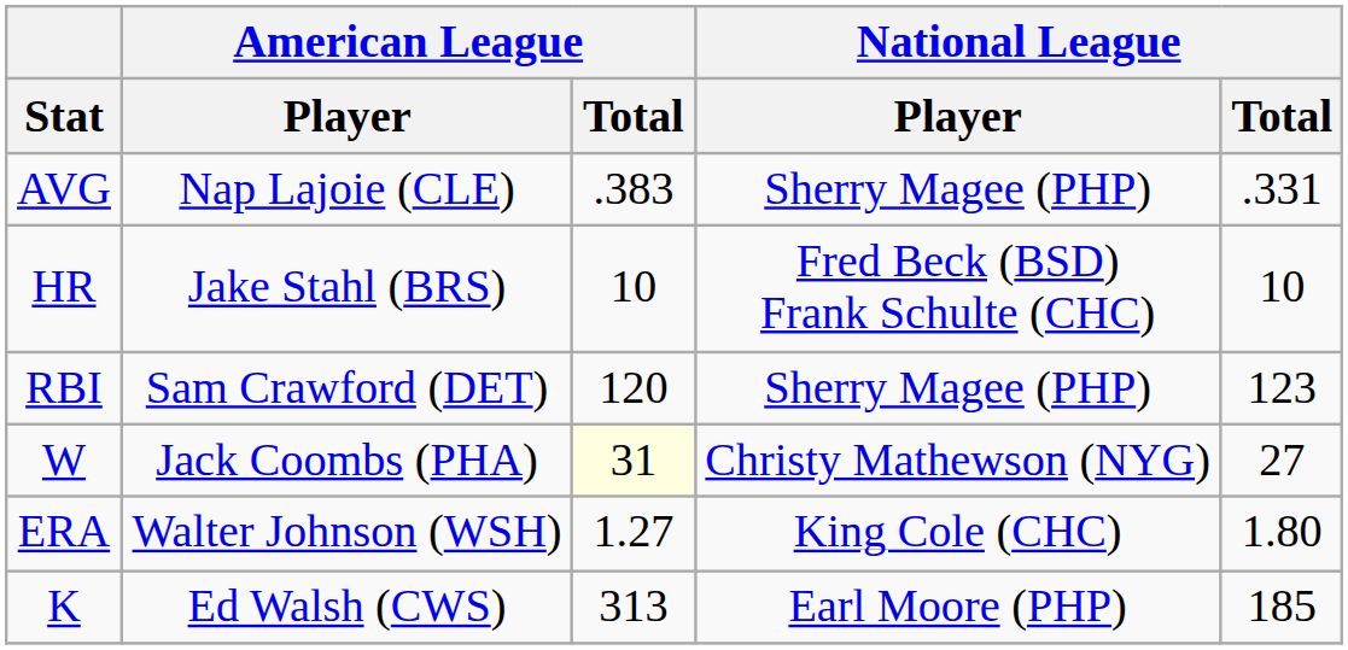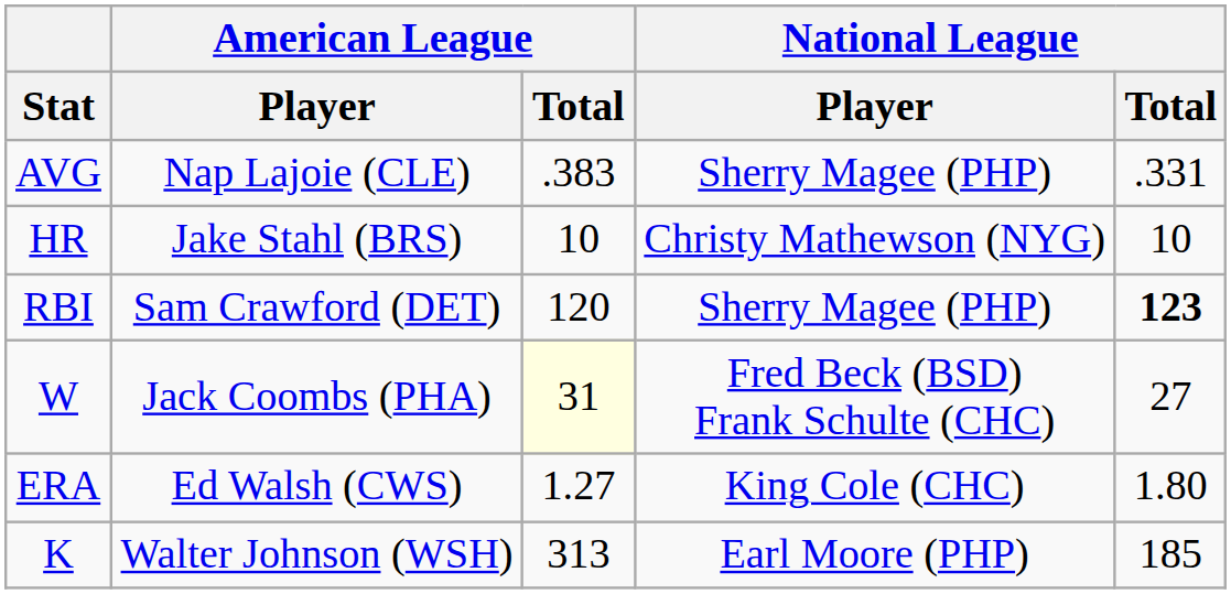 <table class="wikitable" style="text-align:center;">
 <tr>
 <th></th>
 <th colspan=2><a href='#'>American League</a></th>
 <th colspan=2><a href='#'>National League</a></th>
 </tr>
 <tr>
 <th>Stat</th>
 <th>Player</th>
 <th>Total</th>
 <th>Player</th>
 <th>Total</th>
 </tr>
 <tr>
 <td><a href='#'>AVG</a></td>
 <td><a href='#'>Nap Lajoie</a> (<a href='#'>CLE</a>)</td>
 <td>.383</td>
 <td><a href='#'>Sherry Magee</a> (<a href='#'>PHP</a>)</td>
 <td>.331</td>
 </tr>
 <tr>
 <td><a href='#'>HR</a></td>
 <td><a href='#'>Jake Stahl</a> (<a href='#'>BRS</a>)</td>
 <td>10</td>
-<td><a href='#'>Fred Beck</a> (<a href='#'>BSD</a>)<br><a href='#'>Frank Schulte</a> (<a href='#'>CHC</a>)</td>
+<td><a href='#'>Christy Mathewson</a> (<a href='#'>NYG</a>)</td>
 <td>10</td>
 </tr>
 <tr>
 <td><a href='#'>RBI</a></td>
 <td><a href='#'>Sam Crawford</a> (<a href='#'>DET</a>)</td>
 <td>120</td>
 <td><a href='#'>Sherry Magee</a> (<a href='#'>PHP</a>)</td>
-<td>123</td>
+<td><strong>123</strong></td>
 </tr>
 <tr>
 <td><a href='#'>W</a></td>
 <td><a href='#'>Jack Coombs</a> (<a href='#'>PHA</a>)</td>
 <td style="background: lightyellow;">31</td>
-<td><a href='#'>Christy Mathewson</a> (<a href='#'>NYG</a>)</td>
+<td><a href='#'>Fred Beck</a> (<a href='#'>BSD</a>)<br><a href='#'>Frank Schulte</a> (<a href='#'>CHC</a>)</td>
 <td>27</td>
 </tr>
 <tr>
 <td><a href='#'>ERA</a></td>
-<td><a href='#'>Walter Johnson</a> (<a href='#'>WSH</a>)</td>
+<td><a href='#'>Ed Walsh</a> (<a href='#'>CWS</a>)</td>
 <td>1.27</td>
 <td><a href='#'>King Cole</a> (<a href='#'>CHC</a>)</td>
 <td>1.80</td>
 </tr>
 <tr>
 <td><a href='#'>K</a></td>
-<td><a href='#'>Ed Walsh</a> (<a href='#'>CWS</a>)</td>
+<td><a href='#'>Walter Johnson</a> (<a href='#'>WSH</a>)</td>
 <td>313</td>
 <td><a href='#'>Earl Moore</a> (<a href='#'>PHP</a>)</td>
 <td>185</td>
 </tr>
 </table>
